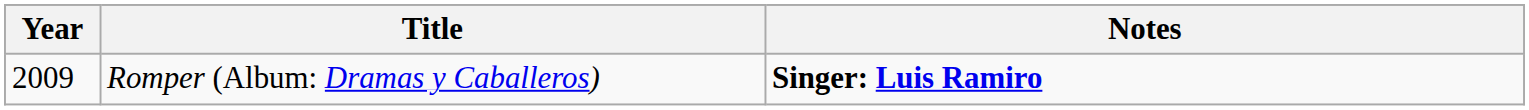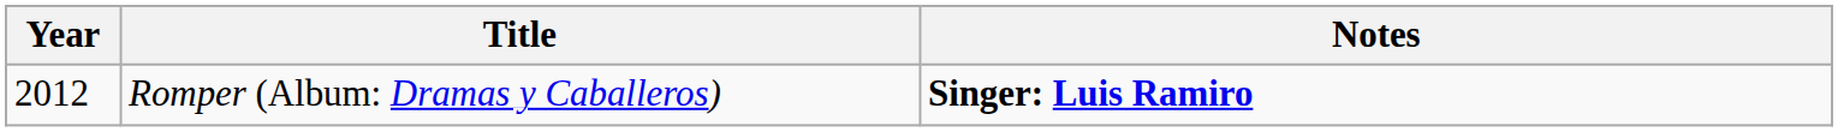 <table class="wikitable" style="font-size: 99%;">
 <tr>
 <th width="5%">Year</th>
 <th width="35%">Title</th>
 <th width="40%">Notes</th>
 </tr>
 <tr>
-<td>2009</td>
+<td>2012</td>
 <td><em>Romper</em>  (Album: <em><a href='#'>Dramas y Caballeros</a>)</em></td>
 <td><strong>Singer: <a href='#'>Luis Ramiro</a></strong></td>
 </tr>
 </table>
